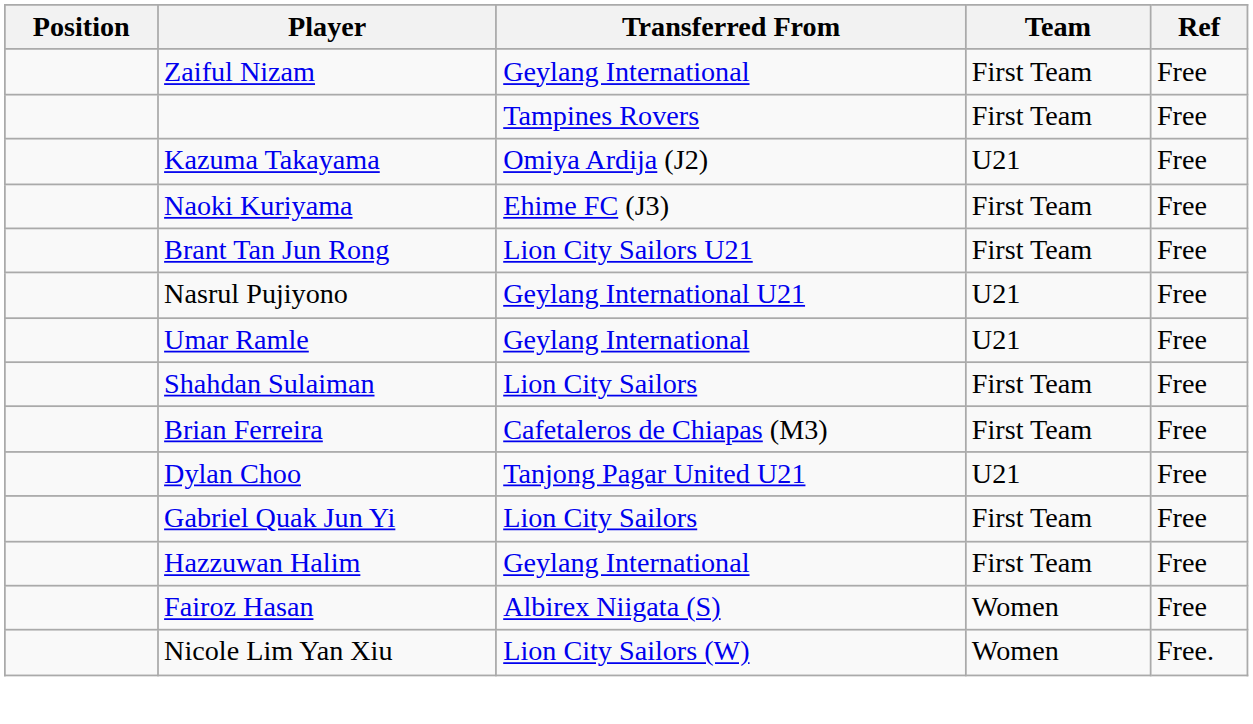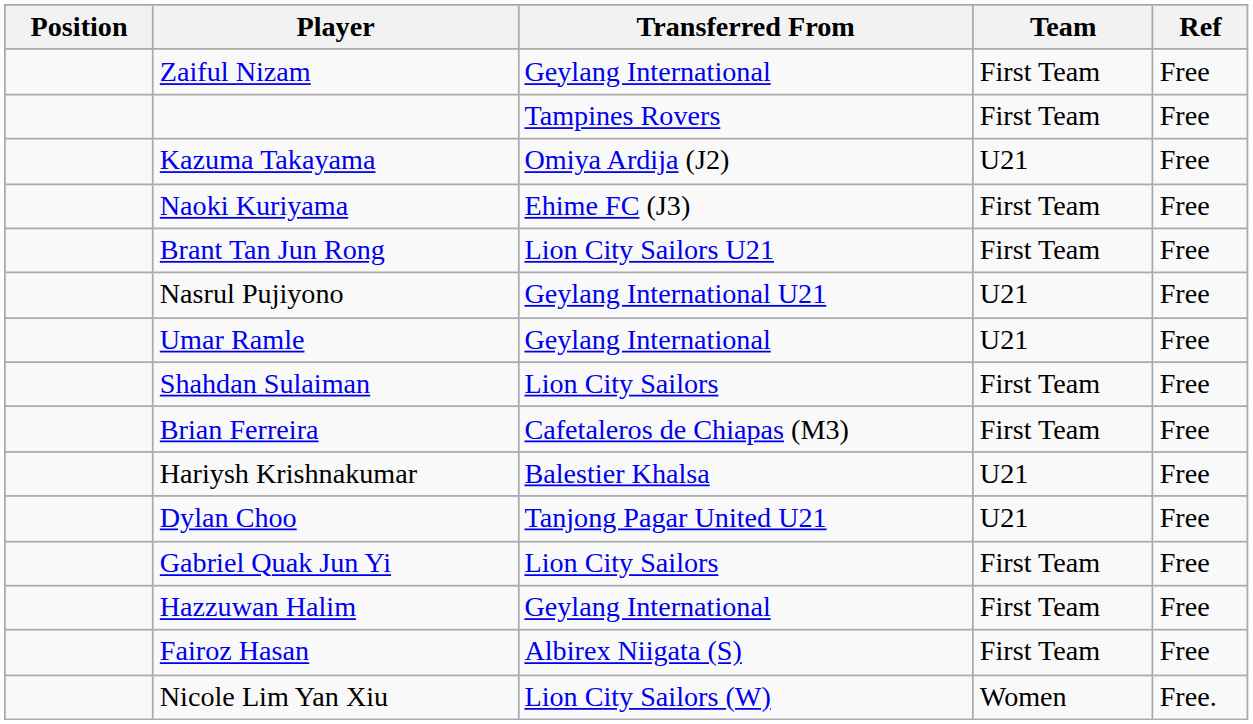 <table class="wikitable sortable" style="width:80%; text-align:center; font-size:100%; text-align:left;">
 <tr>
 <th><strong>Position</strong></th>
 <th><strong>Player</strong></th>
 <th><strong>Transferred From</strong></th>
 <th><strong>Team</strong></th>
 <th><strong>Ref</strong></th>
 </tr>
 <tr>
 <td></td>
 <td> <a href='#'>Zaiful Nizam</a></td>
 <td> <a href='#'>Geylang International</a></td>
 <td>First Team</td>
 <td>Free  </td>
 </tr>
 <tr>
 <td></td>
 <td></td>
 <td> <a href='#'>Tampines Rovers</a></td>
 <td>First Team</td>
 <td>Free </td>
 </tr>
 <tr>
 <td></td>
 <td> <a href='#'>Kazuma Takayama</a></td>
 <td> <a href='#'>Omiya Ardija</a> (J2)</td>
 <td>U21</td>
 <td>Free </td>
 </tr>
 <tr>
 <td></td>
 <td> <a href='#'>Naoki Kuriyama</a></td>
 <td> <a href='#'>Ehime FC</a> (J3)</td>
 <td>First Team</td>
 <td>Free </td>
 </tr>
 <tr>
 <td></td>
 <td> <a href='#'>Brant Tan Jun Rong</a></td>
 <td> <a href='#'>Lion City Sailors U21</a></td>
 <td>First Team</td>
 <td>Free</td>
 </tr>
 <tr>
 <td></td>
 <td> Nasrul Pujiyono</td>
 <td> <a href='#'>Geylang International U21</a></td>
 <td>U21</td>
 <td>Free</td>
 </tr>
 <tr>
 <td></td>
 <td> <a href='#'>Umar Ramle</a></td>
 <td> <a href='#'>Geylang International</a></td>
 <td>U21</td>
 <td>Free </td>
 </tr>
 <tr>
 <td></td>
 <td> <a href='#'>Shahdan Sulaiman</a></td>
 <td> <a href='#'>Lion City Sailors</a></td>
 <td>First Team</td>
 <td>Free </td>
 </tr>
 <tr>
 <td></td>
 <td> <a href='#'>Brian Ferreira</a></td>
 <td> <a href='#'>Cafetaleros de Chiapas</a> (M3)</td>
 <td>First Team</td>
 <td>Free</td>
 </tr>
 <tr>
 <td></td>
+<td> Hariysh Krishnakumar</td>
+<td> <a href='#'>Balestier Khalsa</a></td>
+<td>U21</td>
+<td>Free</td>
+</tr>
+<tr>
+<td></td>
 <td> <a href='#'>Dylan Choo</a></td>
 <td> <a href='#'>Tanjong Pagar United U21</a></td>
 <td>U21</td>
 <td>Free</td>
 </tr>
 <tr>
 <td></td>
 <td> <a href='#'>Gabriel Quak Jun Yi</a></td>
 <td> <a href='#'>Lion City Sailors</a></td>
 <td>First Team</td>
 <td>Free </td>
 </tr>
 <tr>
 <td></td>
 <td> <a href='#'>Hazzuwan Halim</a></td>
 <td> <a href='#'>Geylang International</a></td>
 <td>First Team</td>
 <td>Free </td>
 </tr>
 <tr>
 <td></td>
 <td> <a href='#'>Fairoz Hasan</a></td>
 <td> <a href='#'>Albirex Niigata (S)</a></td>
-<td>Women</td>
+<td>First Team</td>
 <td>Free </td>
 </tr>
 <tr>
 <td></td>
 <td> Nicole Lim Yan Xiu</td>
 <td> <a href='#'>Lion City Sailors (W)</a></td>
 <td>Women</td>
 <td>Free.</td>
 </tr>
 </table>
